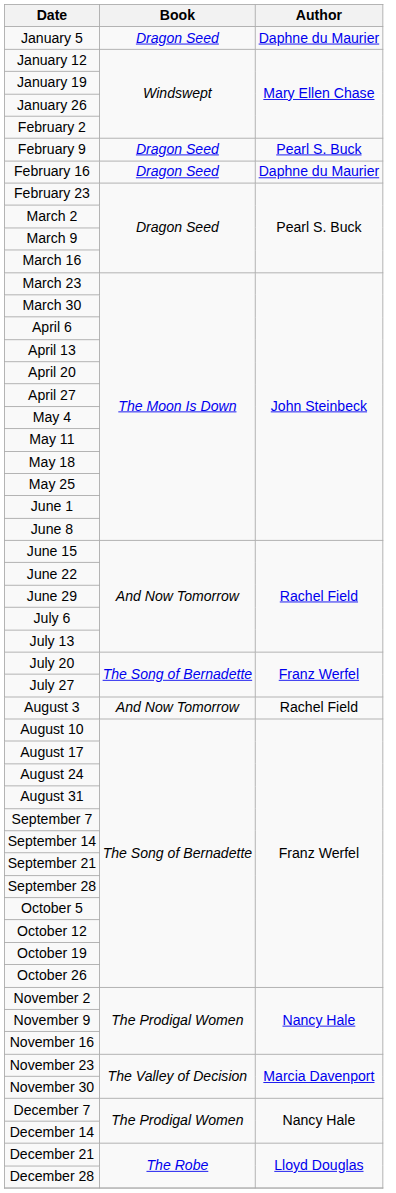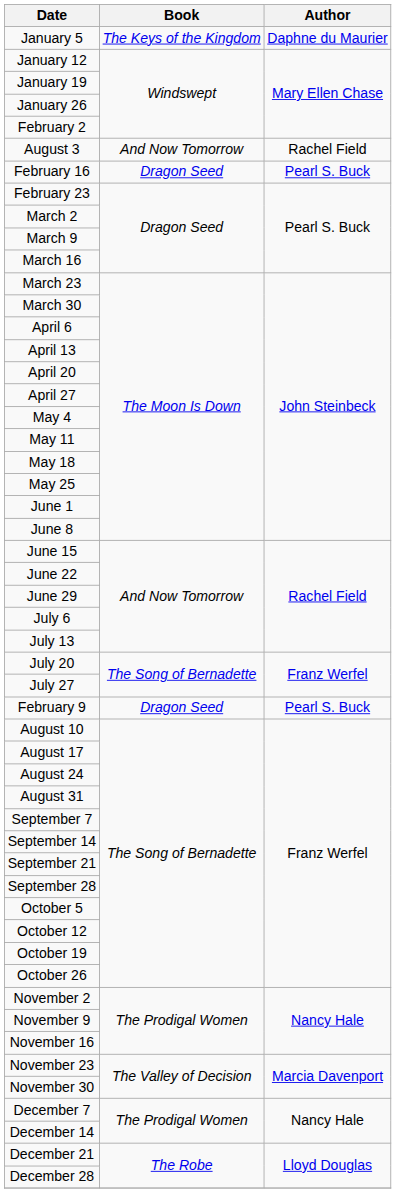 <table class="wikitable sortable" style="text-align: center">
 <tr>
 <th>Date</th>
 <th>Book</th>
 <th>Author</th>
 </tr>
 <tr>
 <td>January 5</td>
-<td><em><a href='#'>Dragon Seed</a></em></td>
+<td><em><a href='#'>The Keys of the Kingdom</a></em></td>
 <td><a href='#'>Daphne du Maurier</a></td>
 </tr>
 <tr>
 <td>January 12</td>
 <td rowspan=4><em>Windswept</em></td>
 <td rowspan=4><a href='#'>Mary Ellen Chase</a></td>
 </tr>
 <tr>
 <td>January 19</td>
 </tr>
 <tr>
 <td>January 26</td>
 </tr>
 <tr>
 <td>February 2</td>
 </tr>
 <tr>
-<td>February 9</td>
-<td><em><a href='#'>Dragon Seed</a></em></td>
-<td><a href='#'>Pearl S. Buck</a></td>
+<td>August 3</td>
+<td><em>And Now Tomorrow</em></td>
+<td>Rachel Field</td>
 </tr>
 <tr>
 <td>February 16</td>
 <td><em><a href='#'>Dragon Seed</a></em></td>
-<td><a href='#'>Daphne du Maurier</a></td>
+<td><a href='#'>Pearl S. Buck</a></td>
 </tr>
 <tr>
 <td>February 23</td>
 <td rowspan=4><em>Dragon Seed</em></td>
 <td rowspan=4>Pearl S. Buck</td>
 </tr>
 <tr>
 <td>March 2</td>
 </tr>
 <tr>
 <td>March 9</td>
 </tr>
 <tr>
 <td>March 16</td>
 </tr>
 <tr>
 <td>March 23</td>
 <td rowspan=12><em><a href='#'>The Moon Is Down</a></em></td>
 <td rowspan=12><a href='#'>John Steinbeck</a></td>
 </tr>
 <tr>
 <td>March 30</td>
 </tr>
 <tr>
 <td>April 6</td>
 </tr>
 <tr>
 <td>April 13</td>
 </tr>
 <tr>
 <td>April 20</td>
 </tr>
 <tr>
 <td>April 27</td>
 </tr>
 <tr>
 <td>May 4</td>
 </tr>
 <tr>
 <td>May 11</td>
 </tr>
 <tr>
 <td>May 18</td>
 </tr>
 <tr>
 <td>May 25</td>
 </tr>
 <tr>
 <td>June 1</td>
 </tr>
 <tr>
 <td>June 8</td>
 </tr>
 <tr>
 <td>June 15</td>
 <td rowspan=5><em>And Now Tomorrow</em></td>
 <td rowspan=5><a href='#'>Rachel Field</a></td>
 </tr>
 <tr>
 <td>June 22</td>
 </tr>
 <tr>
 <td>June 29</td>
 </tr>
 <tr>
 <td>July 6</td>
 </tr>
 <tr>
 <td>July 13</td>
 </tr>
 <tr>
 <td>July 20</td>
 <td rowspan=2><em><a href='#'>The Song of Bernadette</a></em></td>
 <td rowspan=2><a href='#'>Franz Werfel</a></td>
 </tr>
 <tr>
 <td>July 27</td>
 </tr>
 <tr>
-<td>August 3</td>
-<td><em>And Now Tomorrow</em></td>
-<td>Rachel Field</td>
+<td>February 9</td>
+<td><em><a href='#'>Dragon Seed</a></em></td>
+<td><a href='#'>Pearl S. Buck</a></td>
 </tr>
 <tr>
 <td>August 10</td>
 <td rowspan=12><em>The Song of Bernadette</em></td>
 <td rowspan=12>Franz Werfel</td>
 </tr>
 <tr>
 <td>August 17</td>
 </tr>
 <tr>
 <td>August 24</td>
 </tr>
 <tr>
 <td>August 31</td>
 </tr>
 <tr>
 <td>September 7</td>
 </tr>
 <tr>
 <td>September 14</td>
 </tr>
 <tr>
 <td>September 21</td>
 </tr>
 <tr>
 <td>September 28</td>
 </tr>
 <tr>
 <td>October 5</td>
 </tr>
 <tr>
 <td>October 12</td>
 </tr>
 <tr>
 <td>October 19</td>
 </tr>
 <tr>
 <td>October 26</td>
 </tr>
 <tr>
 <td>November 2</td>
 <td rowspan=3><em>The Prodigal Women</em></td>
 <td rowspan=3><a href='#'>Nancy Hale</a></td>
 </tr>
 <tr>
 <td>November 9</td>
 </tr>
 <tr>
 <td>November 16</td>
 </tr>
 <tr>
 <td>November 23</td>
 <td rowspan=2><em>The Valley of Decision</em></td>
 <td rowspan=2><a href='#'>Marcia Davenport</a></td>
 </tr>
 <tr>
 <td>November 30</td>
 </tr>
 <tr>
 <td>December 7</td>
 <td rowspan=2><em>The Prodigal Women</em></td>
 <td rowspan=2>Nancy Hale</td>
 </tr>
 <tr>
 <td>December 14</td>
 </tr>
 <tr>
 <td>December 21</td>
 <td rowspan=2><em><a href='#'>The Robe</a></em></td>
 <td rowspan=2><a href='#'>Lloyd Douglas</a></td>
 </tr>
 <tr>
 <td>December 28</td>
 </tr>
 <tr>
 </tr>
 </table>
